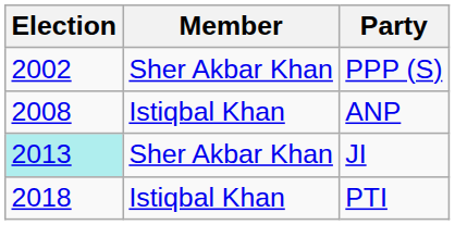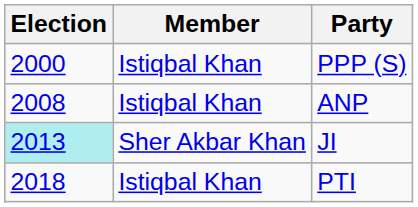 <table class="wikitable">
 <tr>
 <th colspan="1">Election</th>
 <th>Member</th>
 <th>Party</th>
 </tr>
 <tr>
-<td><a href='#'>2002</a></td>
-<td><a href='#'>Sher Akbar Khan</a></td>
+<td><a href='#'>2000</a></td>
+<td><a href='#'>Istiqbal Khan</a></td>
 <td><a href='#'>PPP (S)</a></td>
 </tr>
 <tr>
 <td><a href='#'>2008</a></td>
 <td><a href='#'>Istiqbal Khan</a></td>
 <td><a href='#'>ANP</a></td>
 </tr>
 <tr>
 <td style="background: paleturquoise;"><a href='#'>2013</a></td>
 <td><a href='#'>Sher Akbar Khan</a></td>
 <td><a href='#'>JI</a></td>
 </tr>
 <tr>
 <td><a href='#'>2018</a></td>
 <td><a href='#'>Istiqbal Khan</a></td>
 <td><a href='#'>PTI</a></td>
 </tr>
 </table>
